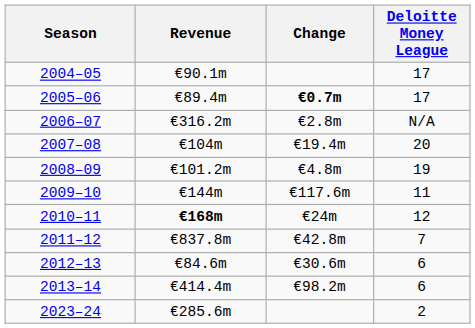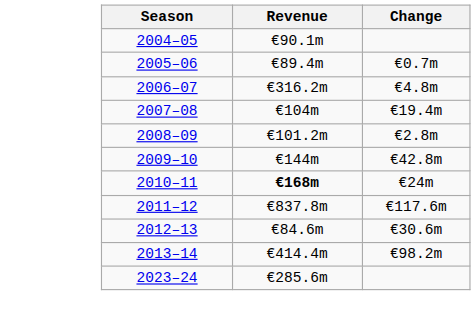 <table class="wikitable" border="1" style="text-align:center; margin-left:1em; float:right;">
 <tr>
 <th width="110">Season</th>
 <th width="110">Revenue</th>
 <th width="90">Change</th>
-<th width="80"><a href='#'>Deloitte <br> Money League</a></th>
 </tr>
 <tr>
 <td align="center"><a href='#'>2004–05</a></td>
 <td>€90.1m</td>
 <td></td>
-<td>17</td>
 </tr>
 <tr>
 <td align="center"><a href='#'>2005–06</a></td>
 <td>€89.4m</td>
-<td><strong>€0.7m</strong></td>
-<td>17 </td>
+<td>€0.7m</td>
 </tr>
 <tr>
 <td align="center"><a href='#'>2006–07</a></td>
 <td>€316.2m</td>
-<td>€2.8m</td>
-<td>N/A</td>
+<td>€4.8m</td>
 </tr>
 <tr>
 <td align="center"><a href='#'>2007–08</a></td>
 <td>€104m</td>
 <td>€19.4m</td>
-<td>20</td>
 </tr>
 <tr>
 <td align="center"><a href='#'>2008–09</a></td>
 <td>€101.2m</td>
-<td>€4.8m</td>
-<td>19</td>
+<td>€2.8m</td>
 </tr>
 <tr>
 <td align="center"><a href='#'>2009–10</a></td>
 <td>€144m</td>
-<td> €117.6m</td>
-<td>11</td>
+<td> €42.8m</td>
 </tr>
 <tr>
 <td align="center"><a href='#'>2010–11</a></td>
 <td><strong>€168m</strong></td>
 <td> €24m</td>
-<td>12</td>
 </tr>
 <tr>
 <td align="center"><a href='#'>2011–12</a></td>
 <td>€837.8m</td>
-<td> €42.8m</td>
-<td>7</td>
+<td> €117.6m</td>
 </tr>
 <tr>
 <td align="center"><a href='#'>2012–13</a></td>
 <td>€84.6m</td>
 <td> €30.6m</td>
-<td>6</td>
 </tr>
 <tr>
 <td align="center"><a href='#'>2013–14</a></td>
 <td>€414.4m</td>
 <td> €98.2m</td>
-<td>6</td>
 </tr>
 <tr>
 <td align="center"><a href='#'>2023–24</a></td>
 <td>€285.6m</td>
 <td></td>
-<td>2</td>
 </tr>
 </table>
